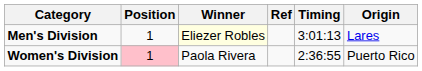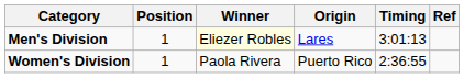 <table class="wikitable">
 <tr>
 <th>Category</th>
 <th>Position</th>
 <th>Winner</th>
+<th>Origin</th>
+<th>Timing</th>
 <th>Ref</th>
-<th>Timing</th>
-<th>Origin</th>
 </tr>
 <tr>
 <td><strong>Men's Division</strong></td>
 <td style="text-align:center;">1</td>
 <td style="background: lightyellow;">Eliezer Robles</td>
+<td><a href='#'>Lares</a></td>
+<td>3:01:13</td>
 <td></td>
-<td>3:01:13</td>
-<td><a href='#'>Lares</a></td>
 </tr>
 <tr>
 <td><strong>Women's Division</strong></td>
-<td style="background: pink; text-align:center;">1</td>
+<td style="text-align:center;">1</td>
 <td>Paola Rivera</td>
+<td>Puerto Rico</td>
+<td>2:36:55</td>
 <td></td>
-<td>2:36:55</td>
-<td>Puerto Rico</td>
 </tr>
 </table>
